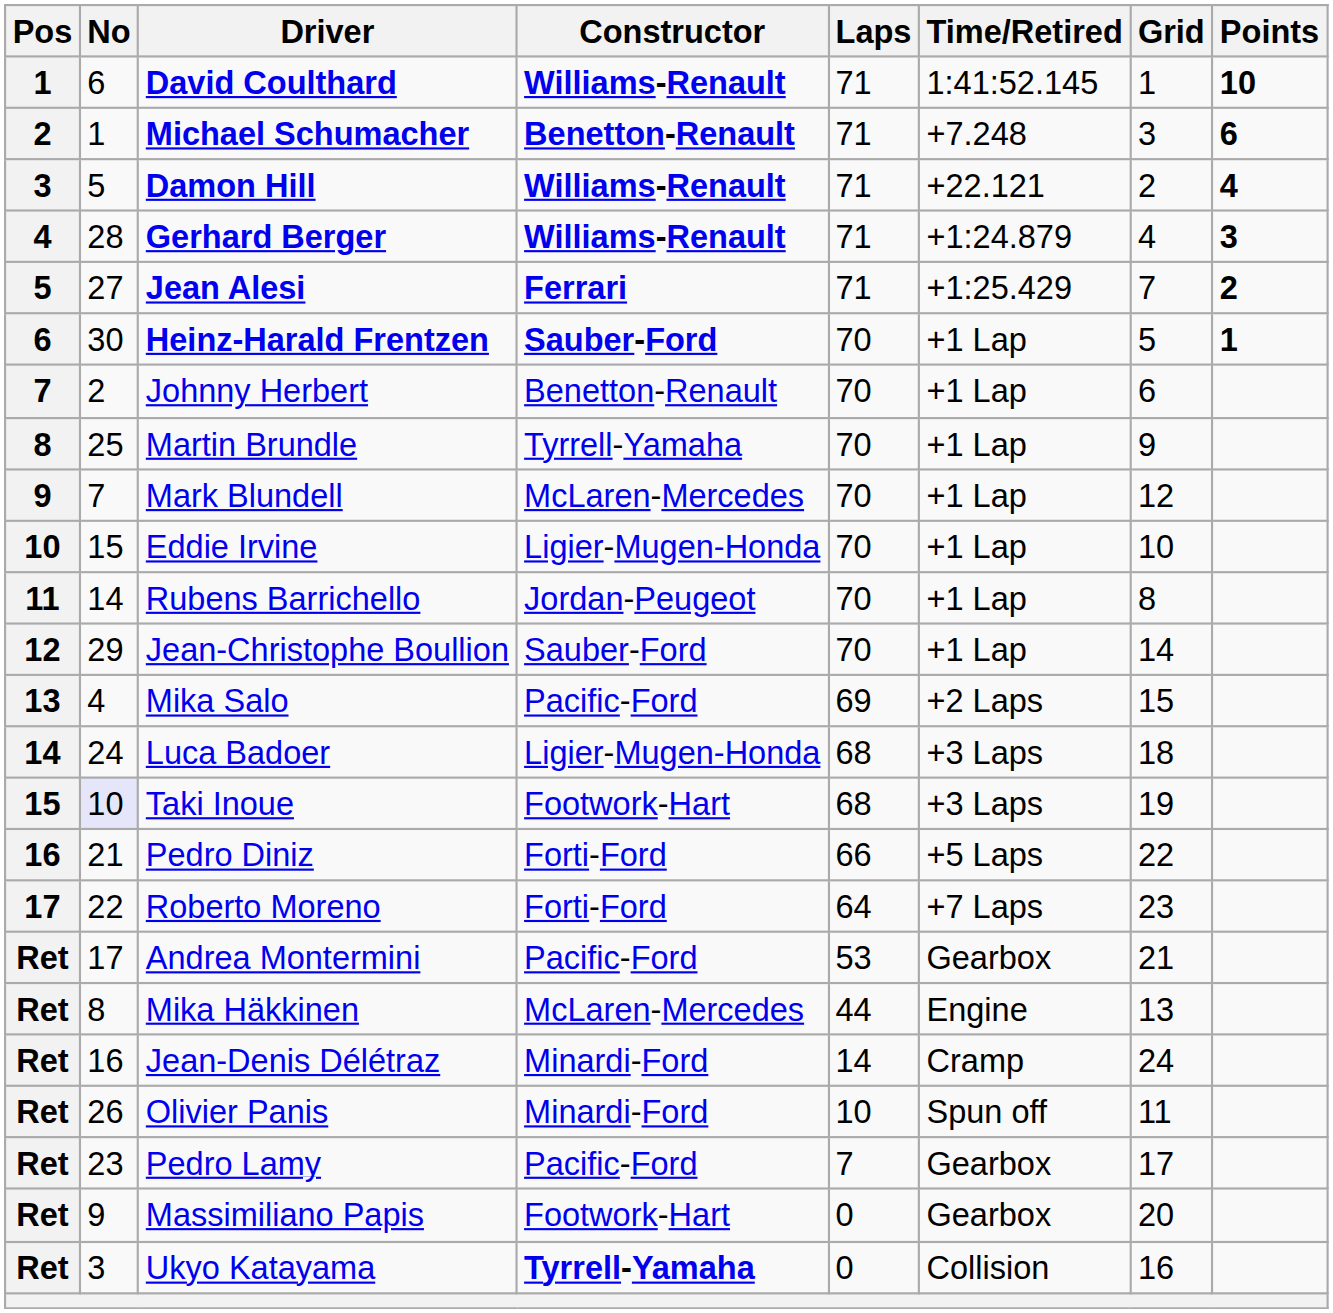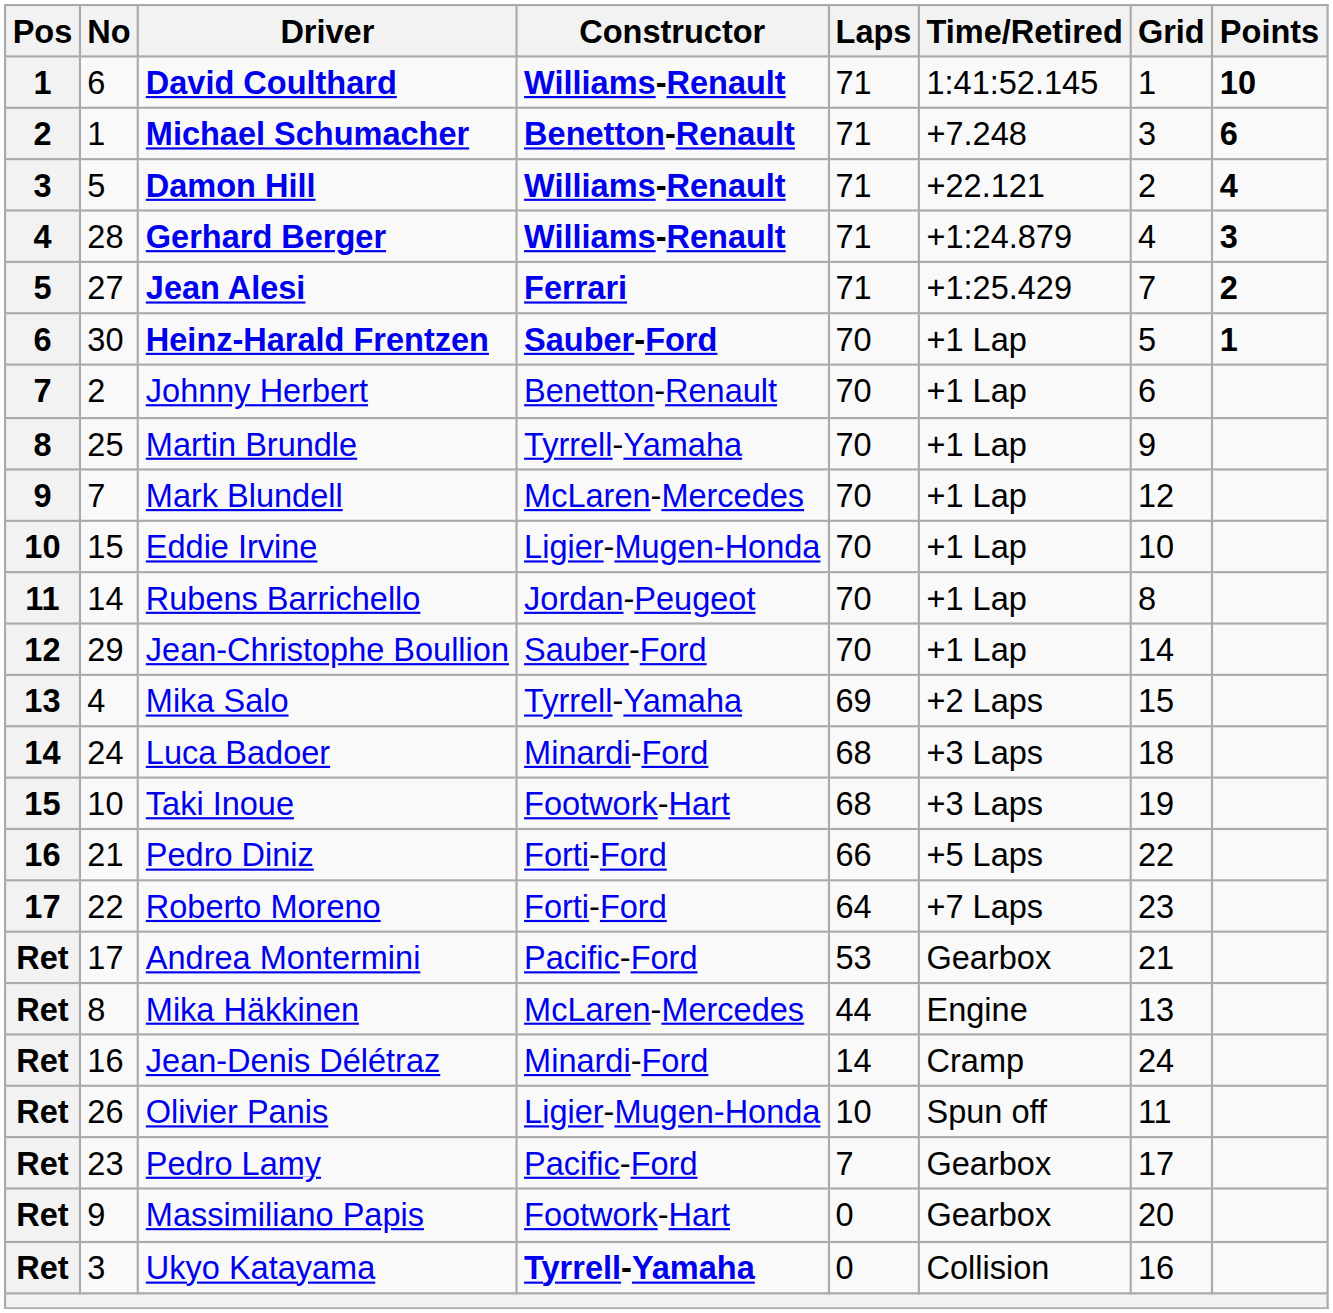 <table class="wikitable" style="font-size: 95%;">
 <tr>
 <th>Pos</th>
 <th>No</th>
 <th>Driver</th>
 <th>Constructor</th>
 <th>Laps</th>
 <th>Time/Retired</th>
 <th>Grid</th>
 <th>Points</th>
 </tr>
 <tr>
 <th>1</th>
 <td>6</td>
 <td> <strong><a href='#'>David Coulthard</a></strong></td>
 <td><strong><a href='#'>Williams</a>-<a href='#'>Renault</a></strong></td>
 <td>71</td>
 <td>1:41:52.145</td>
 <td>1</td>
 <td><strong>10</strong></td>
 </tr>
 <tr>
 <th>2</th>
 <td>1</td>
 <td> <strong><a href='#'>Michael Schumacher</a></strong></td>
 <td><strong><a href='#'>Benetton</a>-<a href='#'>Renault</a></strong></td>
 <td>71</td>
 <td>+7.248</td>
 <td>3</td>
 <td><strong>6</strong></td>
 </tr>
 <tr>
 <th>3</th>
 <td>5</td>
 <td> <strong><a href='#'>Damon Hill</a></strong></td>
 <td><strong><a href='#'>Williams</a>-<a href='#'>Renault</a></strong></td>
 <td>71</td>
 <td>+22.121</td>
 <td>2</td>
 <td><strong>4</strong></td>
 </tr>
 <tr>
 <th>4</th>
 <td>28</td>
 <td> <strong><a href='#'>Gerhard Berger</a></strong></td>
 <td><strong><a href='#'>Williams</a>-<a href='#'>Renault</a></strong></td>
 <td>71</td>
 <td>+1:24.879</td>
 <td>4</td>
 <td><strong>3</strong></td>
 </tr>
 <tr>
 <th>5</th>
 <td>27</td>
 <td> <strong><a href='#'>Jean Alesi</a></strong></td>
 <td><strong><a href='#'>Ferrari</a></strong></td>
 <td>71</td>
 <td>+1:25.429</td>
 <td>7</td>
 <td><strong>2</strong></td>
 </tr>
 <tr>
 <th>6</th>
 <td>30</td>
 <td> <strong><a href='#'>Heinz-Harald Frentzen</a></strong></td>
 <td><strong><a href='#'>Sauber</a>-<a href='#'>Ford</a></strong></td>
 <td>70</td>
 <td>+1 Lap</td>
 <td>5</td>
 <td><strong>1</strong></td>
 </tr>
 <tr>
 <th>7</th>
 <td>2</td>
 <td> <a href='#'>Johnny Herbert</a></td>
 <td><a href='#'>Benetton</a>-<a href='#'>Renault</a></td>
 <td>70</td>
 <td>+1 Lap</td>
 <td>6</td>
 <td> </td>
 </tr>
 <tr>
 <th>8</th>
 <td>25</td>
 <td> <a href='#'>Martin Brundle</a></td>
 <td><a href='#'>Tyrrell</a>-<a href='#'>Yamaha</a></td>
 <td>70</td>
 <td>+1 Lap</td>
 <td>9</td>
 <td> </td>
 </tr>
 <tr>
 <th>9</th>
 <td>7</td>
 <td> <a href='#'>Mark Blundell</a></td>
 <td><a href='#'>McLaren</a>-<a href='#'>Mercedes</a></td>
 <td>70</td>
 <td>+1 Lap</td>
 <td>12</td>
 <td> </td>
 </tr>
 <tr>
 <th>10</th>
 <td>15</td>
 <td> <a href='#'>Eddie Irvine</a></td>
 <td><a href='#'>Ligier</a>-<a href='#'>Mugen-Honda</a></td>
 <td>70</td>
 <td>+1 Lap</td>
 <td>10</td>
 <td> </td>
 </tr>
 <tr>
 <th>11</th>
 <td>14</td>
 <td> <a href='#'>Rubens Barrichello</a></td>
 <td><a href='#'>Jordan</a>-<a href='#'>Peugeot</a></td>
 <td>70</td>
 <td>+1 Lap</td>
 <td>8</td>
 <td> </td>
 </tr>
 <tr>
 <th>12</th>
 <td>29</td>
 <td> <a href='#'>Jean-Christophe Boullion</a></td>
 <td><a href='#'>Sauber</a>-<a href='#'>Ford</a></td>
 <td>70</td>
 <td>+1 Lap</td>
 <td>14</td>
 <td> </td>
 </tr>
 <tr>
 <th>13</th>
 <td>4</td>
 <td> <a href='#'>Mika Salo</a></td>
-<td><a href='#'>Pacific</a>-<a href='#'>Ford</a></td>
+<td><a href='#'>Tyrrell</a>-<a href='#'>Yamaha</a></td>
 <td>69</td>
 <td>+2 Laps</td>
 <td>15</td>
 <td> </td>
 </tr>
 <tr>
 <th>14</th>
 <td>24</td>
 <td> <a href='#'>Luca Badoer</a></td>
-<td><a href='#'>Ligier</a>-<a href='#'>Mugen-Honda</a></td>
+<td><a href='#'>Minardi</a>-<a href='#'>Ford</a></td>
 <td>68</td>
 <td>+3 Laps</td>
 <td>18</td>
 <td> </td>
 </tr>
 <tr>
 <th>15</th>
-<td style="background: lavender;">10</td>
+<td>10</td>
 <td> <a href='#'>Taki Inoue</a></td>
 <td><a href='#'>Footwork</a>-<a href='#'>Hart</a></td>
 <td>68</td>
 <td>+3 Laps</td>
 <td>19</td>
 <td> </td>
 </tr>
 <tr>
 <th>16</th>
 <td>21</td>
 <td> <a href='#'>Pedro Diniz</a></td>
 <td><a href='#'>Forti</a>-<a href='#'>Ford</a></td>
 <td>66</td>
 <td>+5 Laps</td>
 <td>22</td>
 <td> </td>
 </tr>
 <tr>
 <th>17</th>
 <td>22</td>
 <td> <a href='#'>Roberto Moreno</a></td>
 <td><a href='#'>Forti</a>-<a href='#'>Ford</a></td>
 <td>64</td>
 <td>+7 Laps</td>
 <td>23</td>
 <td> </td>
 </tr>
 <tr>
 <th>Ret</th>
 <td>17</td>
 <td> <a href='#'>Andrea Montermini</a></td>
 <td><a href='#'>Pacific</a>-<a href='#'>Ford</a></td>
 <td>53</td>
 <td>Gearbox</td>
 <td>21</td>
 <td> </td>
 </tr>
 <tr>
 <th>Ret</th>
 <td>8</td>
 <td> <a href='#'>Mika Häkkinen</a></td>
 <td><a href='#'>McLaren</a>-<a href='#'>Mercedes</a></td>
 <td>44</td>
 <td>Engine</td>
 <td>13</td>
 <td> </td>
 </tr>
 <tr>
 <th>Ret</th>
 <td>16</td>
 <td> <a href='#'>Jean-Denis Délétraz</a></td>
 <td><a href='#'>Minardi</a>-<a href='#'>Ford</a></td>
 <td>14</td>
 <td>Cramp</td>
 <td>24</td>
 <td> </td>
 </tr>
 <tr>
 <th>Ret</th>
 <td>26</td>
 <td> <a href='#'>Olivier Panis</a></td>
-<td><a href='#'>Minardi</a>-<a href='#'>Ford</a></td>
+<td><a href='#'>Ligier</a>-<a href='#'>Mugen-Honda</a></td>
 <td>10</td>
 <td>Spun off</td>
 <td>11</td>
 <td> </td>
 </tr>
 <tr>
 <th>Ret</th>
 <td>23</td>
 <td> <a href='#'>Pedro Lamy</a></td>
 <td><a href='#'>Pacific</a>-<a href='#'>Ford</a></td>
 <td>7</td>
 <td>Gearbox</td>
 <td>17</td>
 <td> </td>
 </tr>
 <tr>
 <th>Ret</th>
 <td>9</td>
 <td> <a href='#'>Massimiliano Papis</a></td>
 <td><a href='#'>Footwork</a>-<a href='#'>Hart</a></td>
 <td>0</td>
 <td>Gearbox</td>
 <td>20</td>
 <td> </td>
 </tr>
 <tr>
 <th>Ret</th>
 <td>3</td>
 <td> <a href='#'>Ukyo Katayama</a></td>
 <td><strong><a href='#'>Tyrrell</a>-<a href='#'>Yamaha</a></strong></td>
 <td>0</td>
 <td>Collision</td>
 <td>16</td>
 <td> </td>
 </tr>
 <tr>
 <th colspan="8"></th>
 </tr>
 </table>
